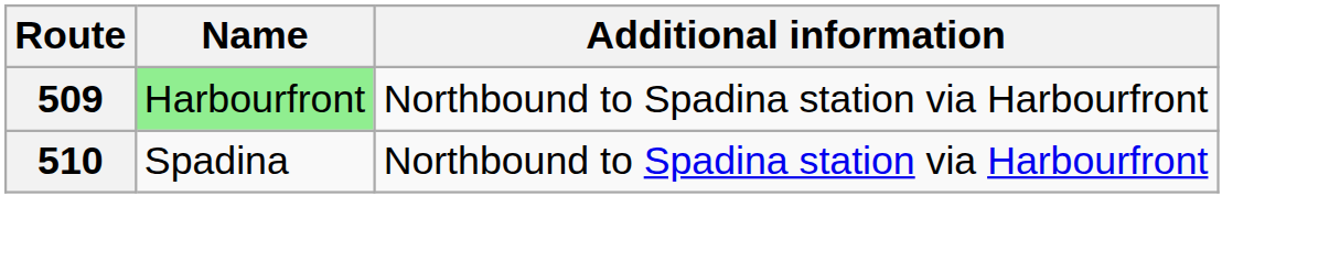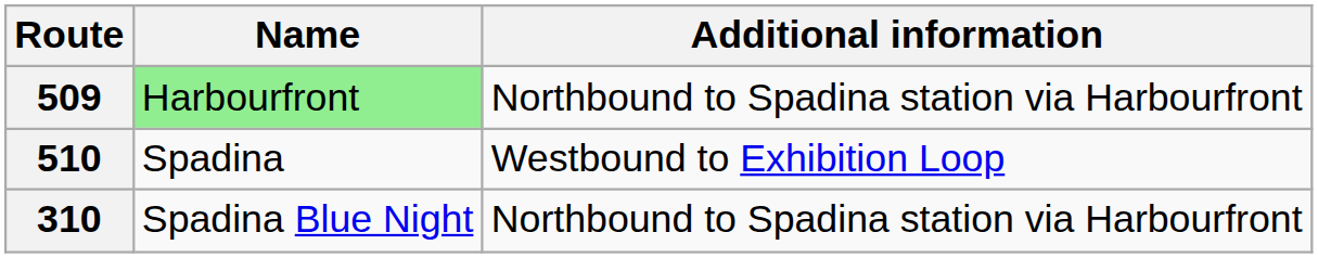 <table class="wikitable">
 <tr>
 <th>Route</th>
 <th>Name</th>
 <th>Additional information</th>
 </tr>
 <tr>
 <th>509</th>
 <td style="background: lightgreen;">Harbourfront</td>
 <td>Northbound to Spadina station via Harbourfront</td>
 </tr>
 <tr>
 <th>510</th>
 <td>Spadina</td>
-<td>Northbound to <a href='#'>Spadina station</a> via <a href='#'>Harbourfront</a></td>
+<td>Westbound to <a href='#'>Exhibition Loop</a></td>
+</tr>
+<tr>
+<th>310</th>
+<td>Spadina <a href='#'>Blue Night</a></td>
+<td>Northbound to Spadina station via Harbourfront</td>
 </tr>
 </table>
